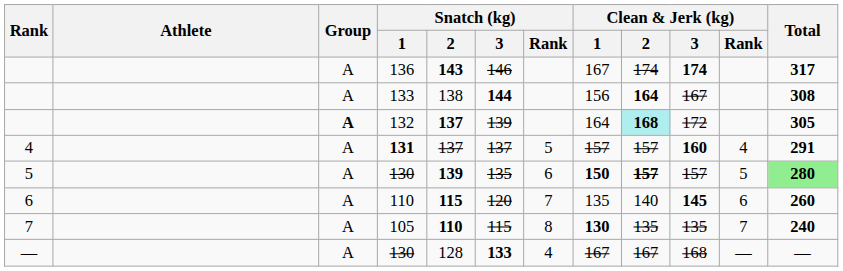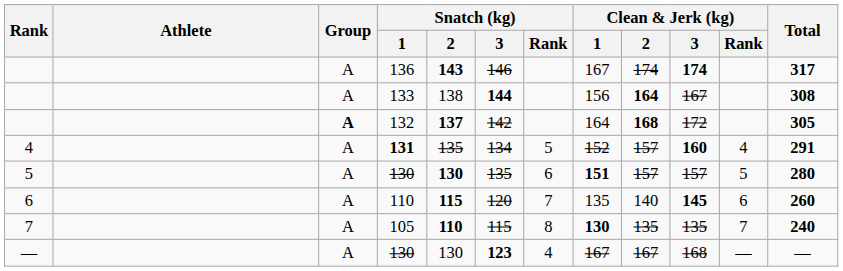 <table class = "wikitable" style="text-align:center;">
 <tr>
 <th rowspan=2 width=40>Rank</th>
 <th rowspan=2 width=250>Athlete</th>
 <th rowspan=2 width=50>Group</th>
 <th colspan=4>Snatch (kg)</th>
 <th colspan=4>Clean & Jerk (kg)</th>
 <th rowspan=2 width=60>Total</th>
 </tr>
 <tr>
 <th width=40>1</th>
 <th width=40>2</th>
 <th width=40>3</th>
 <th width=40>Rank</th>
 <th width=40>1</th>
 <th width=40>2</th>
 <th width=40>3</th>
 <th width=40>Rank</th>
 </tr>
 <tr>
 <td></td>
 <td align=left></td>
 <td>A</td>
 <td>136</td>
 <td><strong>143</strong></td>
 <td><s>146</s></td>
 <td></td>
 <td>167</td>
 <td><s>174</s></td>
 <td><strong>174</strong></td>
 <td></td>
 <td><strong>317</strong></td>
 </tr>
 <tr>
 <td></td>
 <td align=left></td>
 <td>A</td>
 <td>133</td>
 <td>138</td>
 <td><strong>144</strong></td>
 <td></td>
 <td>156</td>
 <td><strong>164</strong></td>
 <td><s>167</s></td>
 <td></td>
 <td><strong>308</strong></td>
 </tr>
 <tr>
 <td></td>
 <td align=left></td>
 <td><strong>A</strong></td>
 <td>132</td>
 <td><strong>137</strong></td>
-<td><s>139</s></td>
+<td><s>142</s></td>
 <td></td>
 <td>164</td>
-<td style="background: paleturquoise;"><strong>168</strong></td>
+<td><strong>168</strong></td>
 <td><s>172</s></td>
 <td></td>
 <td><strong>305</strong></td>
 </tr>
 <tr>
 <td>4</td>
 <td align=left></td>
 <td>A</td>
 <td><strong>131</strong></td>
-<td><s>137</s></td>
-<td><s>137</s></td>
+<td><s>135</s></td>
+<td><s>134</s></td>
 <td>5</td>
-<td><s>157</s></td>
+<td><s>152</s></td>
 <td><s>157</s></td>
 <td><strong>160</strong></td>
 <td>4</td>
 <td><strong>291</strong></td>
 </tr>
 <tr>
 <td>5</td>
 <td align=left></td>
 <td>A</td>
 <td><s>130</s></td>
-<td><strong>139</strong></td>
+<td><strong>130</strong></td>
 <td><s>135</s></td>
 <td>6</td>
-<td><strong>150</strong></td>
-<td><strong><s>157</s></strong></td>
+<td><strong>151</strong></td>
+<td><s>157</s></td>
 <td><s>157</s></td>
 <td>5</td>
-<td style="background: lightgreen;"><strong>280</strong></td>
+<td><strong>280</strong></td>
 </tr>
 <tr>
 <td>6</td>
 <td align=left></td>
 <td>A</td>
 <td>110</td>
 <td><strong>115</strong></td>
 <td><s>120</s></td>
 <td>7</td>
 <td>135</td>
 <td>140</td>
 <td><strong>145</strong></td>
 <td>6</td>
 <td><strong>260</strong></td>
 </tr>
 <tr>
 <td>7</td>
 <td align=left></td>
 <td>A</td>
 <td>105</td>
 <td><strong>110</strong></td>
 <td><s>115</s></td>
 <td>8</td>
 <td><strong>130</strong></td>
 <td><s>135</s></td>
 <td><s>135</s></td>
 <td>7</td>
 <td><strong>240</strong></td>
 </tr>
 <tr>
 <td>—</td>
 <td align=left></td>
 <td>A</td>
 <td><s>130</s></td>
-<td>128</td>
-<td><strong>133</strong></td>
+<td>130</td>
+<td><strong>123</strong></td>
 <td>4</td>
 <td><s>167</s></td>
 <td><s>167</s></td>
 <td><s>168</s></td>
 <td>—</td>
 <td>—</td>
 </tr>
 </table>
